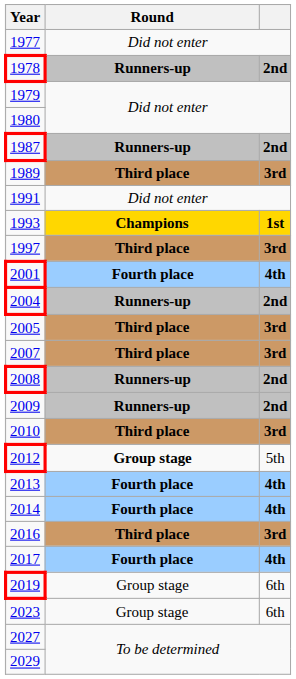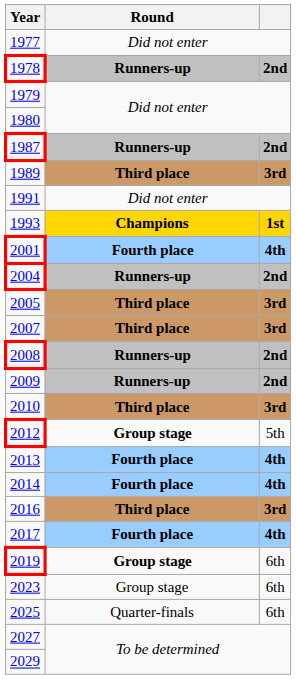 <table class="wikitable" style="text-align: center; font-size:90%">
 <tr>
 <th>Year</th>
 <th style="width:200px">Round</th>
 <th></th>
 </tr>
 <tr>
 <td><a href='#'>1977</a></td>
 <td colspan="2"><em>Did not enter</em></td>
 </tr>
 <tr>
 <td style="border: 3px solid red"><a href='#'>1978</a></td>
 <td bgcolor=Silver><strong>Runners-up</strong></td>
 <td bgcolor=Silver><strong>2nd</strong></td>
 </tr>
 <tr>
 <td><a href='#'>1979</a></td>
 <td colspan="2" rowspan="2"><em>Did not enter</em></td>
 </tr>
 <tr>
 <td><a href='#'>1980</a></td>
 </tr>
 <tr>
 <td style="border: 3px solid red"><a href='#'>1987</a></td>
 <td bgcolor=Silver><strong>Runners-up</strong></td>
 <td bgcolor=Silver><strong>2nd</strong></td>
 </tr>
 <tr>
 <td><a href='#'>1989</a></td>
 <td bgcolor="cc9966"><strong>Third place</strong></td>
 <td bgcolor="cc9966"><strong>3rd</strong></td>
 </tr>
 <tr>
 <td><a href='#'>1991</a></td>
 <td colspan="2"><em>Did not enter</em></td>
 </tr>
 <tr>
 <td><a href='#'>1993</a></td>
 <td bgcolor=Gold><strong>Champions</strong></td>
 <td bgcolor=Gold><strong>1st</strong></td>
-</tr>
-<tr>
-<td><a href='#'>1997</a></td>
-<td bgcolor="cc9966"><strong>Third place</strong></td>
-<td bgcolor="cc9966"><strong>3rd</strong></td>
 </tr>
 <tr>
 <td style="border: 3px solid red"><a href='#'>2001</a></td>
 <td bgcolor="9acdff"><strong>Fourth place</strong></td>
 <td bgcolor="9acdff"><strong>4th</strong></td>
 </tr>
 <tr>
 <td style="border: 3px solid red"><a href='#'>2004</a></td>
 <td bgcolor=Silver><strong>Runners-up</strong></td>
 <td bgcolor=Silver><strong>2nd</strong></td>
 </tr>
 <tr>
 <td><a href='#'>2005</a></td>
 <td bgcolor="cc9966"><strong>Third place</strong></td>
 <td bgcolor="cc9966"><strong>3rd</strong></td>
 </tr>
 <tr>
 <td><a href='#'>2007</a></td>
 <td bgcolor="cc9966"><strong>Third place</strong></td>
 <td bgcolor="cc9966"><strong>3rd</strong></td>
 </tr>
 <tr>
 <td style="border: 3px solid red"><a href='#'>2008</a></td>
 <td bgcolor=Silver><strong>Runners-up</strong></td>
 <td bgcolor=Silver><strong>2nd</strong></td>
 </tr>
 <tr>
 <td><a href='#'>2009</a></td>
 <td bgcolor=Silver><strong>Runners-up</strong></td>
 <td bgcolor=Silver><strong>2nd</strong></td>
 </tr>
 <tr>
 <td><a href='#'>2010</a></td>
 <td bgcolor="cc9966"><strong>Third place</strong></td>
 <td bgcolor="cc9966"><strong>3rd</strong></td>
 </tr>
 <tr>
 <td style="border: 3px solid red"><a href='#'>2012</a></td>
 <td><strong>Group stage</strong></td>
 <td>5th</td>
 </tr>
 <tr>
 <td><a href='#'>2013</a></td>
 <td bgcolor="9acdff"><strong>Fourth place</strong></td>
 <td bgcolor="9acdff"><strong>4th</strong></td>
 </tr>
 <tr>
 <td><a href='#'>2014</a></td>
 <td bgcolor="9acdff"><strong>Fourth place</strong></td>
 <td bgcolor="9acdff"><strong>4th</strong></td>
 </tr>
 <tr>
 <td><a href='#'>2016</a></td>
 <td bgcolor="cc9966"><strong>Third place</strong></td>
 <td bgcolor="cc9966"><strong>3rd</strong></td>
 </tr>
 <tr>
 <td><a href='#'>2017</a></td>
 <td bgcolor="9acdff"><strong>Fourth place</strong></td>
 <td bgcolor="9acdff"><strong>4th</strong></td>
 </tr>
 <tr>
 <td style="border: 3px solid red"><a href='#'>2019</a></td>
-<td>Group stage</td>
+<td><strong>Group stage</strong></td>
 <td>6th</td>
 </tr>
 <tr>
 <td><a href='#'>2023</a></td>
 <td>Group stage</td>
+<td>6th</td>
+</tr>
+<tr>
+<td><a href='#'>2025</a></td>
+<td>Quarter-finals</td>
 <td>6th</td>
 </tr>
 <tr>
 <td><a href='#'>2027</a></td>
 <td colspan="2" rowspan="2"><em>To be determined</em></td>
 </tr>
 <tr>
 <td><a href='#'>2029</a></td>
 </tr>
 </table>
